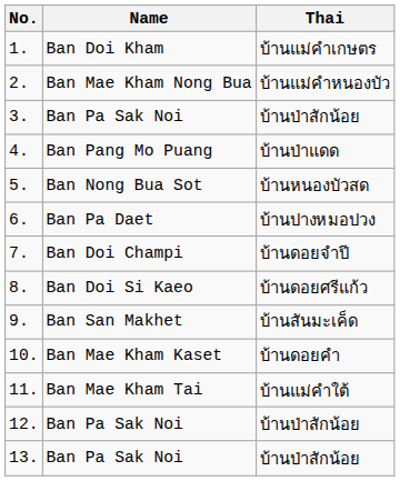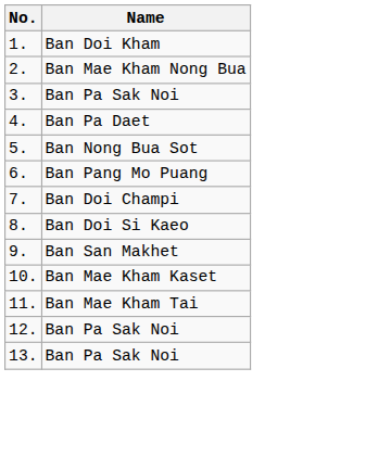 <table class="wikitable sortable">
 <tr>
 <th>No.</th>
 <th>Name</th>
-<th>Thai</th>
 </tr>
 <tr>
 <td>1.</td>
 <td>Ban Doi Kham</td>
-<td>บ้านแม่คำเกษตร</td>
 </tr>
 <tr>
 <td>2.</td>
 <td>Ban Mae Kham Nong Bua</td>
-<td>บ้านแม่คำหนองบัว</td>
 </tr>
 <tr>
 <td>3.</td>
 <td>Ban Pa Sak Noi</td>
-<td>บ้านป่าสักน้อย</td>
 </tr>
 <tr>
 <td>4.</td>
-<td>Ban Pang Mo Puang</td>
-<td>บ้านป่าแดด</td>
+<td>Ban Pa Daet</td>
 </tr>
 <tr>
 <td>5.</td>
 <td>Ban Nong Bua Sot</td>
-<td>บ้านหนองบัวสด</td>
 </tr>
 <tr>
 <td>6.</td>
-<td>Ban Pa Daet</td>
-<td>บ้านปางหมอปวง</td>
+<td>Ban Pang Mo Puang</td>
 </tr>
 <tr>
 <td>7.</td>
 <td>Ban Doi Champi</td>
-<td>บ้านดอยจำปี</td>
 </tr>
 <tr>
 <td>8.</td>
 <td>Ban Doi Si Kaeo</td>
-<td>บ้านดอยศรีแก้ว</td>
 </tr>
 <tr>
 <td>9.</td>
 <td>Ban San Makhet</td>
-<td>บ้านสันมะเค็ด</td>
 </tr>
 <tr>
 <td>10.</td>
 <td>Ban Mae Kham Kaset</td>
-<td>บ้านดอยคำ</td>
 </tr>
 <tr>
 <td>11.</td>
 <td>Ban Mae Kham Tai</td>
-<td>บ้านแม่คำใต้</td>
 </tr>
 <tr>
 <td>12.</td>
 <td>Ban Pa Sak Noi</td>
-<td>บ้านป่าสักน้อย</td>
 </tr>
 <tr>
 <td>13.</td>
 <td>Ban Pa Sak Noi</td>
-<td>บ้านป่าสักน้อย</td>
 </tr>
 </table>
